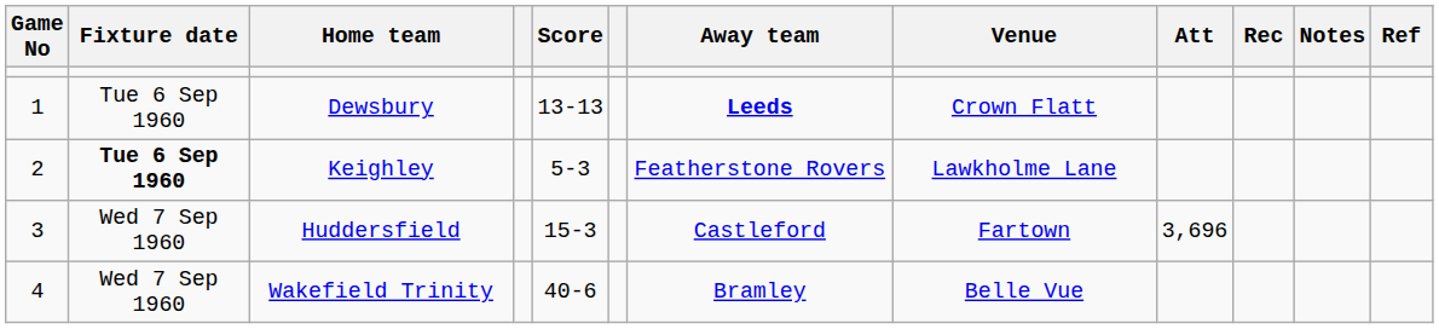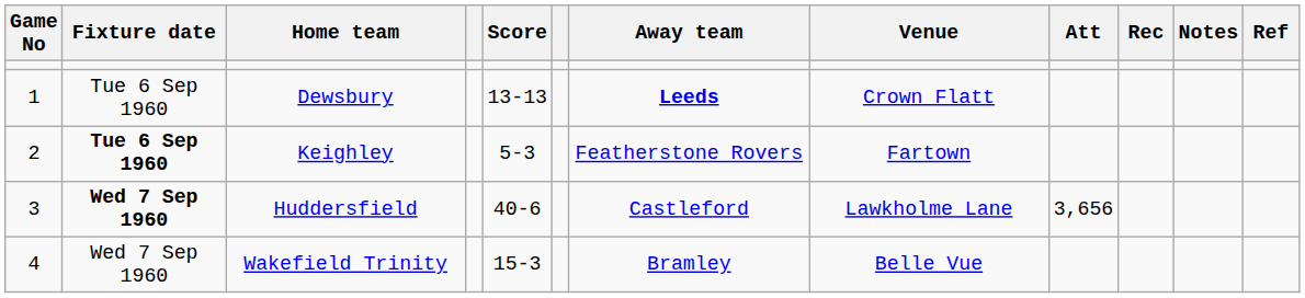 <table class="wikitable" style="text-align:center;">
 <tr>
 <th width=20 abbr="No">Game No</th>
 <th width=100 abbr="Date">Fixture date</th>
 <th width=150 abbr="Home team">Home team</th>
 <th width=5 abbr="space"></th>
 <th width=20 abbr="Score">Score</th>
 <th width=5 abbr="space"></th>
 <th width=150 abbr="Away team">Away team</th>
 <th width=150 abbr="Venue">Venue</th>
 <th width=30 abbr="Att">Att</th>
 <th width=30 abbr="Rec">Rec</th>
 <th width=20 abbr="Notes">Notes</th>
 <th width=30 abbr="Ref">Ref</th>
 </tr>
 <tr>
 <td></td>
 <td></td>
 <td></td>
 <td></td>
 <td></td>
 <td></td>
 <td></td>
 <td></td>
 <td></td>
 <td></td>
 <td></td>
 </tr>
 <tr>
 <td>1</td>
 <td>Tue 6 Sep 1960</td>
 <td><a href='#'>Dewsbury</a></td>
 <td></td>
 <td>13-13</td>
 <td></td>
 <td><strong><a href='#'>Leeds</a></strong></td>
 <td><a href='#'>Crown Flatt</a></td>
 <td></td>
 <td></td>
 <td></td>
 <td></td>
 </tr>
 <tr>
 <td>2</td>
 <td><strong>Tue 6 Sep 1960</strong></td>
 <td><a href='#'>Keighley</a></td>
 <td></td>
 <td>5-3</td>
 <td></td>
 <td><a href='#'>Featherstone Rovers</a></td>
-<td><a href='#'>Lawkholme Lane</a></td>
+<td><a href='#'>Fartown</a></td>
 <td></td>
 <td></td>
 <td></td>
 <td></td>
 </tr>
 <tr>
 <td>3</td>
-<td>Wed 7 Sep 1960</td>
+<td><strong>Wed 7 Sep 1960</strong></td>
 <td><a href='#'>Huddersfield</a></td>
 <td></td>
-<td>15-3</td>
+<td>40-6</td>
 <td></td>
 <td><a href='#'>Castleford</a></td>
-<td><a href='#'>Fartown</a></td>
-<td>3,696</td>
+<td><a href='#'>Lawkholme Lane</a></td>
+<td>3,656</td>
 <td></td>
 <td></td>
 <td></td>
 </tr>
 <tr>
 <td>4</td>
 <td>Wed 7 Sep 1960</td>
 <td><a href='#'>Wakefield Trinity</a></td>
 <td></td>
-<td>40-6</td>
+<td>15-3</td>
 <td></td>
 <td><a href='#'>Bramley</a></td>
 <td><a href='#'>Belle Vue</a></td>
 <td></td>
 <td></td>
 <td></td>
 <td></td>
 </tr>
 </table>
